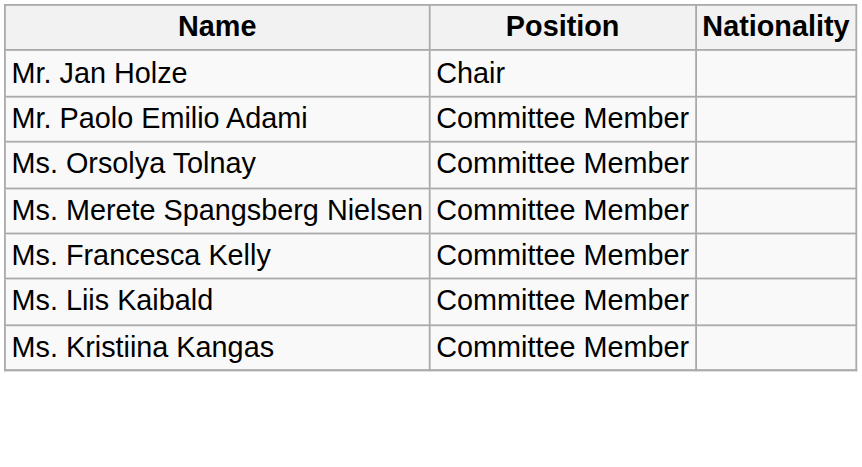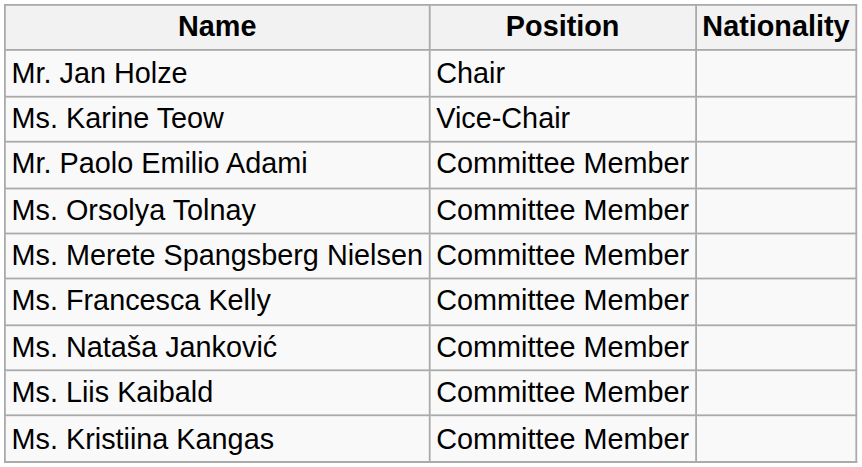 <table class="wikitable">
 <tr>
 <th>Name</th>
 <th>Position</th>
 <th>Nationality</th>
 </tr>
 <tr>
 <td>Mr. Jan Holze</td>
 <td>Chair</td>
+<td></td>
+</tr>
+<tr>
+<td>Ms. Karine Teow</td>
+<td>Vice-Chair</td>
 <td></td>
 </tr>
 <tr>
 <td>Mr. Paolo Emilio Adami</td>
 <td>Committee Member</td>
 <td></td>
 </tr>
 <tr>
 <td>Ms. Orsolya Tolnay</td>
 <td>Committee Member</td>
 <td></td>
 </tr>
 <tr>
 <td>Ms. Merete Spangsberg Nielsen</td>
 <td>Committee Member</td>
 <td></td>
 </tr>
 <tr>
 <td>Ms. Francesca Kelly</td>
 <td>Committee Member</td>
 <td></td>
 </tr>
 <tr>
+<td>Ms. Nataša Janković</td>
+<td>Committee Member</td>
+<td></td>
+</tr>
+<tr>
 <td>Ms. Liis Kaibald</td>
 <td>Committee Member</td>
 <td></td>
 </tr>
 <tr>
 <td>Ms. Kristiina Kangas</td>
 <td>Committee Member</td>
 <td></td>
 </tr>
 <tr>
 </tr>
 </table>
